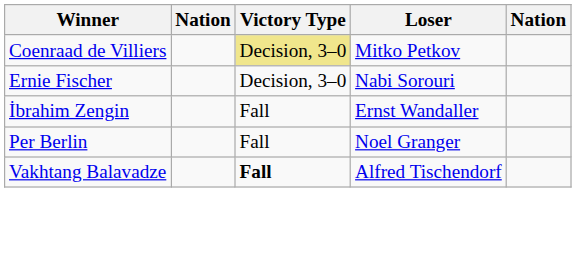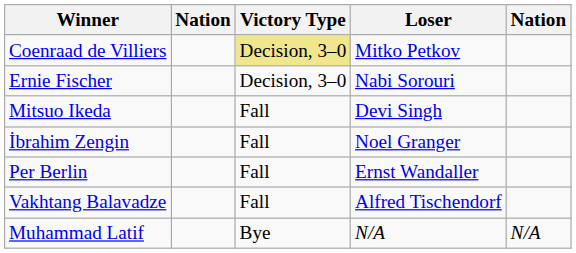 <table class="wikitable sortable" style="text-align:left;">
 <tr>
 <th>Winner</th>
 <th>Nation</th>
 <th>Victory Type</th>
 <th>Loser</th>
 <th>Nation</th>
 </tr>
 <tr>
 <td><a href='#'>Coenraad de Villiers</a></td>
 <td></td>
 <td style="background: khaki;">Decision, 3–0</td>
 <td><a href='#'>Mitko Petkov</a></td>
 <td></td>
 </tr>
 <tr>
 <td><a href='#'>Ernie Fischer</a></td>
 <td></td>
 <td>Decision, 3–0</td>
 <td><a href='#'>Nabi Sorouri</a></td>
 <td></td>
 </tr>
 <tr>
+<td><a href='#'>Mitsuo Ikeda</a></td>
+<td></td>
+<td>Fall</td>
+<td><a href='#'>Devi Singh</a></td>
+<td></td>
+</tr>
+<tr>
 <td><a href='#'>İbrahim Zengin</a></td>
+<td></td>
+<td>Fall</td>
+<td><a href='#'>Noel Granger</a></td>
+<td></td>
+</tr>
+<tr>
+<td><a href='#'>Per Berlin</a></td>
 <td></td>
 <td>Fall</td>
 <td><a href='#'>Ernst Wandaller</a></td>
 <td></td>
 </tr>
 <tr>
-<td><a href='#'>Per Berlin</a></td>
+<td><a href='#'>Vakhtang Balavadze</a></td>
 <td></td>
 <td>Fall</td>
-<td><a href='#'>Noel Granger</a></td>
+<td><a href='#'>Alfred Tischendorf</a></td>
 <td></td>
 </tr>
 <tr>
-<td><a href='#'>Vakhtang Balavadze</a></td>
+<td><a href='#'>Muhammad Latif</a></td>
 <td></td>
-<td><strong>Fall</strong></td>
-<td><a href='#'>Alfred Tischendorf</a></td>
-<td></td>
+<td>Bye</td>
+<td><em>N/A</em></td>
+<td><em>N/A</em></td>
 </tr>
 </table>
